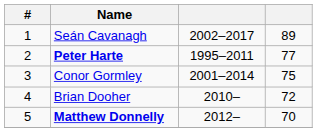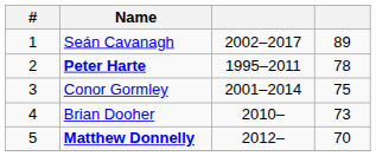 <table class="wikitable sortable" style="text-align:center">
 <tr>
 <th width="50">#</th>
 <th width="150">Name</th>
 <th width="100"></th>
 <th width="50"></th>
 </tr>
 <tr>
 <td>1</td>
 <td align="left"><a href='#'>Seán Cavanagh</a></td>
 <td>2002–2017</td>
 <td>89</td>
 </tr>
 <tr>
 <td>2</td>
 <td align="left"><strong><a href='#'>Peter Harte</a></strong></td>
 <td>1995–2011</td>
-<td>77</td>
+<td>78</td>
 </tr>
 <tr>
 <td>3</td>
 <td align="left"><a href='#'>Conor Gormley</a></td>
 <td>2001–2014</td>
 <td>75</td>
 </tr>
 <tr>
 <td>4</td>
 <td align="left"><a href='#'>Brian Dooher</a></td>
 <td>2010–</td>
-<td>72</td>
+<td>73</td>
 </tr>
 <tr>
 <td>5</td>
 <td align="left"><strong><a href='#'>Matthew Donnelly</a></strong></td>
 <td>2012–</td>
 <td>70</td>
 </tr>
 <tr>
 </tr>
 </table>
